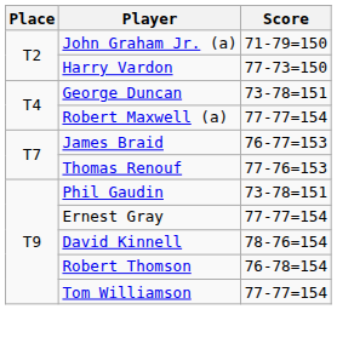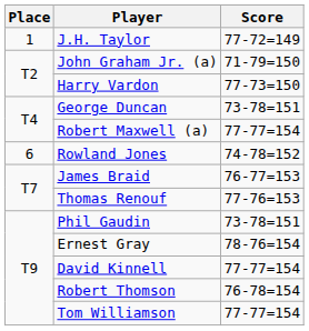 <table class="wikitable">
 <tr>
 <th>Place</th>
 <th>Player</th>
 <th>Score</th>
+</tr>
+<tr>
+<td align=center>1</td>
+<td> <a href='#'>J.H. Taylor</a></td>
+<td>77-72=149</td>
 </tr>
 <tr>
 <td rowspan=2 align=center>T2</td>
 <td> <a href='#'>John Graham Jr.</a> (a)</td>
 <td>71-79=150</td>
 </tr>
 <tr>
 <td> <a href='#'>Harry Vardon</a></td>
 <td>77-73=150</td>
 </tr>
 <tr>
 <td rowspan=2 align=center>T4</td>
 <td> <a href='#'>George Duncan</a></td>
 <td>73-78=151</td>
 </tr>
 <tr>
 <td> <a href='#'>Robert Maxwell</a> (a)</td>
 <td>77-77=154</td>
 </tr>
 <tr>
+<td align=center>6</td>
+<td> <a href='#'>Rowland Jones</a></td>
+<td>74-78=152</td>
+</tr>
+<tr>
 <td rowspan=2 align=center>T7</td>
 <td> <a href='#'>James Braid</a></td>
 <td>76-77=153</td>
 </tr>
 <tr>
 <td> <a href='#'>Thomas Renouf</a></td>
 <td>77-76=153</td>
 </tr>
 <tr>
 <td rowspan=5 align=center>T9</td>
 <td> <a href='#'>Phil Gaudin</a></td>
 <td>73-78=151</td>
 </tr>
 <tr>
 <td> Ernest Gray</td>
-<td>77-77=154</td>
+<td>78-76=154</td>
 </tr>
 <tr>
 <td> <a href='#'>David Kinnell</a></td>
-<td>78-76=154</td>
+<td>77-77=154</td>
 </tr>
 <tr>
 <td> <a href='#'>Robert Thomson</a></td>
 <td>76-78=154</td>
 </tr>
 <tr>
 <td> <a href='#'>Tom Williamson</a></td>
 <td>77-77=154</td>
 </tr>
 </table>
